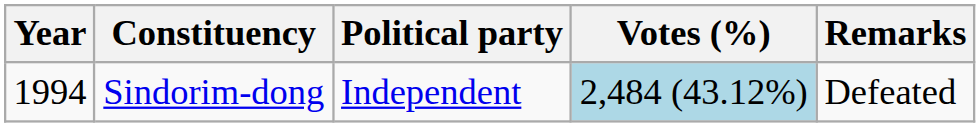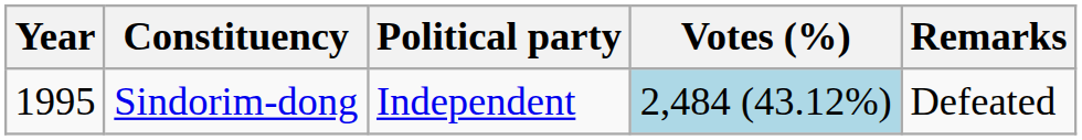 <table class="wikitable">
 <tr>
 <th>Year</th>
 <th>Constituency</th>
 <th>Political party</th>
 <th>Votes (%)</th>
 <th>Remarks</th>
 </tr>
 <tr>
-<td>1994</td>
+<td>1995</td>
 <td><a href='#'>Sindorim-dong</a></td>
 <td><a href='#'>Independent</a></td>
 <td style="background: lightblue;">2,484 (43.12%)</td>
 <td>Defeated</td>
 </tr>
 </table>
